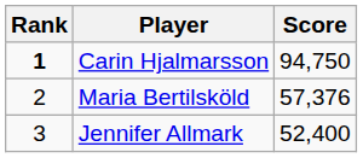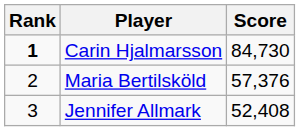 <table class="wikitable" style="font-size:95%;">
 <tr>
 <th>Rank</th>
 <th>Player</th>
 <th>Score</th>
 </tr>
 <tr>
 <td align=center><strong>1</strong></td>
 <td> <a href='#'>Carin Hjalmarsson</a></td>
-<td align=right>94,750</td>
+<td align=right>84,730</td>
 </tr>
 <tr>
 <td align=center>2</td>
 <td> <a href='#'>Maria Bertilsköld</a></td>
 <td align=right>57,376</td>
 </tr>
 <tr>
 <td align=center>3</td>
 <td> <a href='#'>Jennifer Allmark</a></td>
-<td align=right>52,400</td>
+<td align=right>52,408</td>
 </tr>
 </table>
